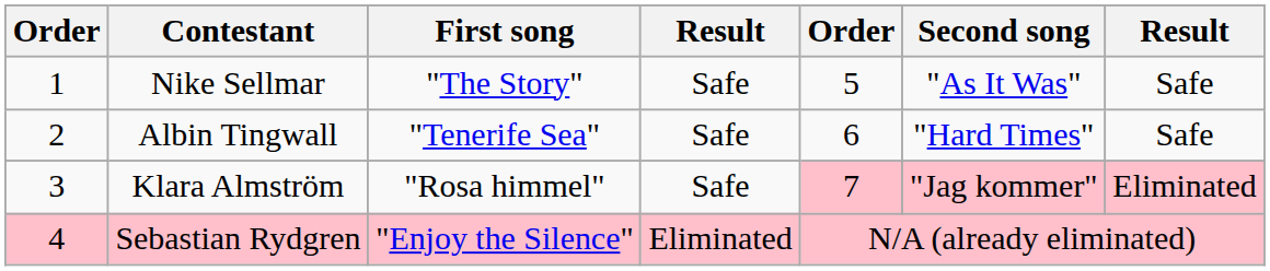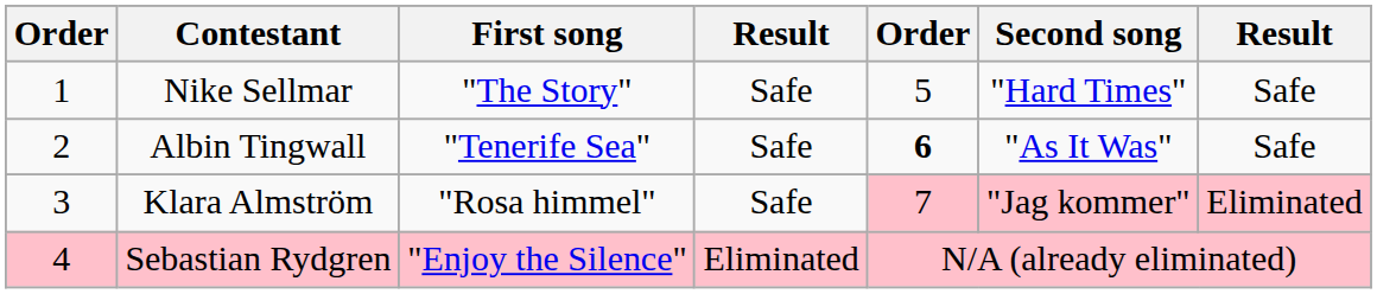 <table class="wikitable plainrowheaders" style="text-align:center;">
 <tr>
 <th>Order</th>
 <th>Contestant</th>
 <th>First song</th>
 <th>Result</th>
 <th>Order</th>
 <th>Second song</th>
 <th>Result</th>
 </tr>
 <tr>
 <td>1</td>
 <td>Nike Sellmar</td>
 <td>"<a href='#'>The Story</a>"</td>
 <td>Safe</td>
 <td>5</td>
-<td>"<a href='#'>As It Was</a>"</td>
+<td>"<a href='#'>Hard Times</a>"</td>
 <td>Safe</td>
 </tr>
 <tr>
 <td>2</td>
 <td>Albin Tingwall</td>
 <td>"<a href='#'>Tenerife Sea</a>"</td>
 <td>Safe</td>
-<td>6</td>
-<td>"<a href='#'>Hard Times</a>"</td>
+<td><strong>6</strong></td>
+<td>"<a href='#'>As It Was</a>"</td>
 <td>Safe</td>
 </tr>
 <tr>
 <td>3</td>
 <td>Klara Almström</td>
 <td>"Rosa himmel"</td>
 <td>Safe</td>
 <td style="background:pink;">7</td>
 <td style="background:pink;">"Jag kommer"</td>
 <td style="background:pink;">Eliminated</td>
 </tr>
 <tr style="background:pink;">
 <td>4</td>
 <td>Sebastian Rydgren</td>
 <td>"<a href='#'>Enjoy the Silence</a>"</td>
 <td>Eliminated</td>
 <td Colspan="3">N/A (already eliminated)</td>
 </tr>
 </table>
